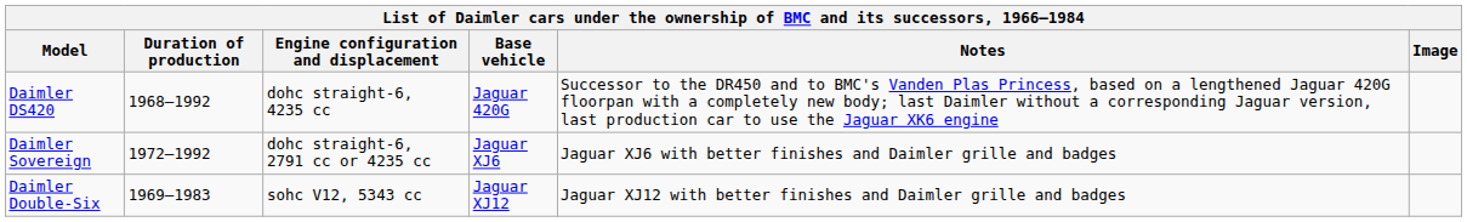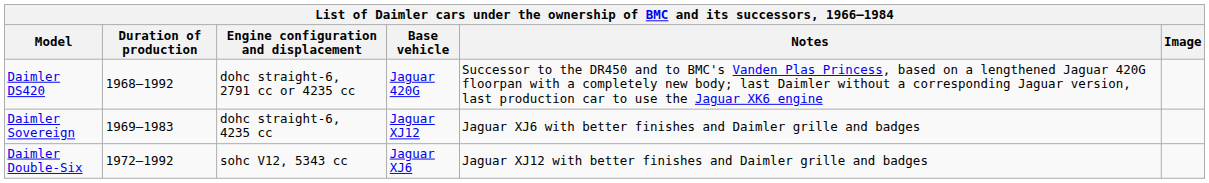 <table class="wikitable">
 <tr>
 <th colspan=10>List of Daimler cars under the ownership of <a href='#'>BMC</a> and its successors, 1966–1984</th>
 </tr>
 <tr>
 <th>Model</th>
 <th>Duration of production</th>
 <th>Engine configuration and displacement</th>
 <th>Base vehicle</th>
 <th>Notes</th>
 <th>Image</th>
 </tr>
 <tr>
 <td><a href='#'>Daimler DS420</a></td>
 <td>1968–1992</td>
-<td>dohc straight-6, 4235 cc</td>
+<td>dohc straight-6, 2791 cc or 4235 cc</td>
 <td><a href='#'>Jaguar 420G</a></td>
 <td>Successor to the DR450 and to BMC's <a href='#'>Vanden Plas Princess</a>, based on a lengthened Jaguar 420G floorpan with a completely new body; last Daimler without a corresponding Jaguar version, last production car to use the <a href='#'>Jaguar XK6 engine</a></td>
 <td></td>
 </tr>
 <tr>
 <td><a href='#'>Daimler Sovereign</a></td>
-<td>1972–1992</td>
-<td>dohc straight-6, 2791 cc or 4235 cc</td>
-<td><a href='#'>Jaguar XJ6</a></td>
+<td>1969–1983</td>
+<td>dohc straight-6, 4235 cc</td>
+<td><a href='#'>Jaguar XJ12</a></td>
 <td>Jaguar XJ6 with better finishes and Daimler grille and badges</td>
 <td></td>
 </tr>
 <tr>
 <td><a href='#'>Daimler Double-Six</a></td>
-<td>1969–1983</td>
+<td>1972–1992</td>
 <td>sohc V12, 5343 cc</td>
-<td><a href='#'>Jaguar XJ12</a></td>
+<td><a href='#'>Jaguar XJ6</a></td>
 <td>Jaguar XJ12 with better finishes and Daimler grille and badges</td>
 <td></td>
 </tr>
 </table>
